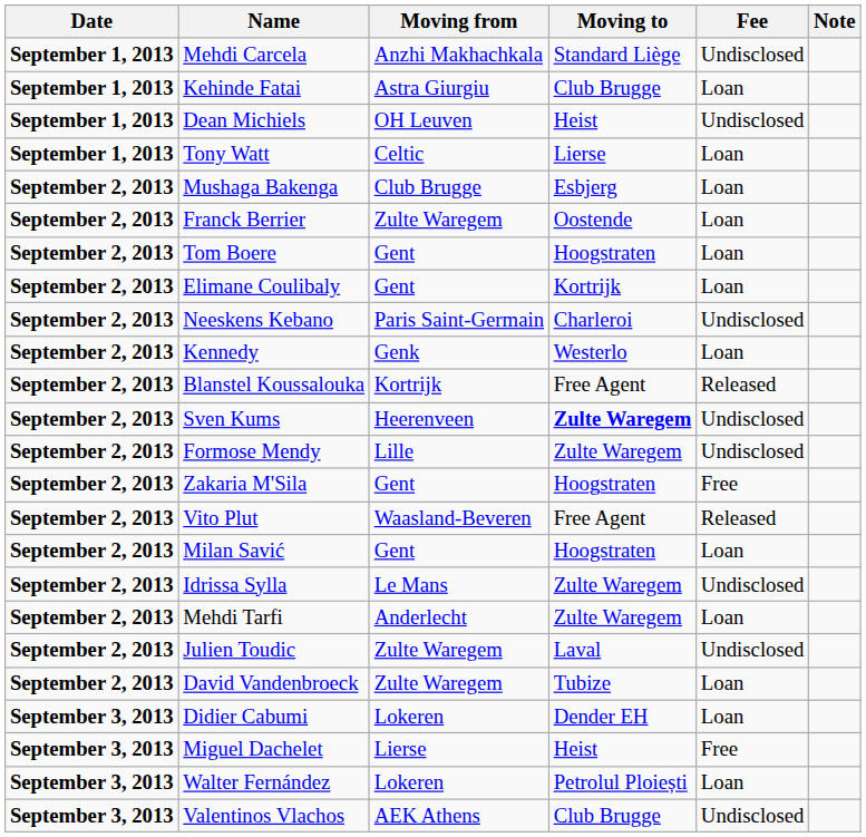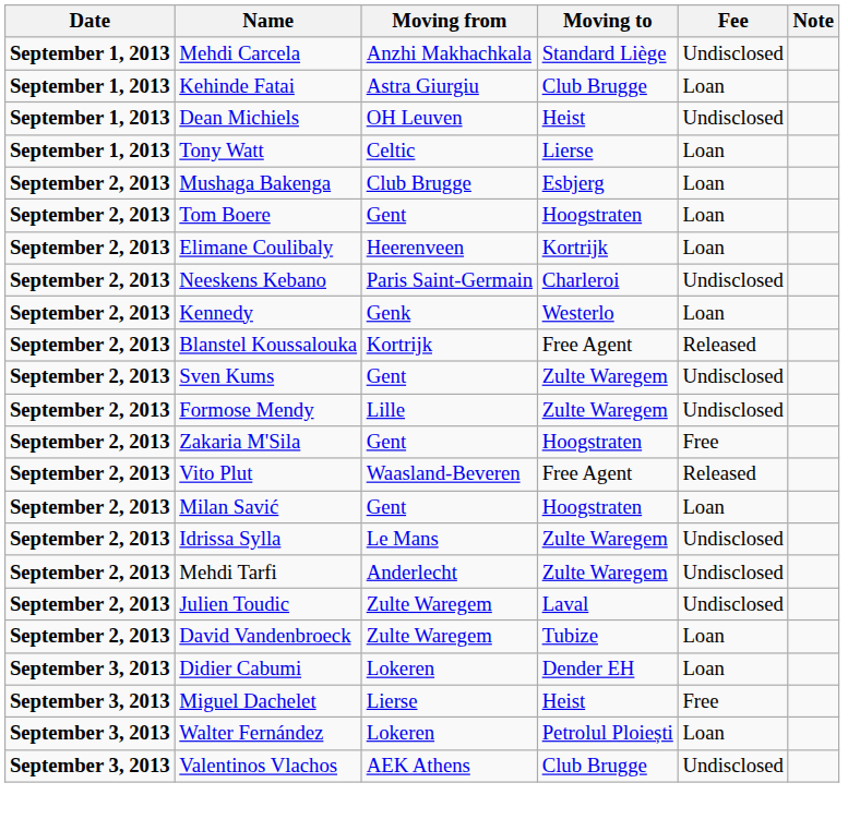 <table class="wikitable sortable">
 <tr>
 <th>Date</th>
 <th>Name</th>
 <th>Moving from</th>
 <th>Moving to</th>
 <th>Fee</th>
 <th>Note</th>
 </tr>
 <tr>
 <td><strong>September 1, 2013</strong></td>
 <td> <a href='#'>Mehdi Carcela</a></td>
 <td> <a href='#'>Anzhi Makhachkala</a></td>
 <td> <a href='#'>Standard Liège</a></td>
 <td>Undisclosed </td>
 <td></td>
 </tr>
 <tr>
 <td><strong>September 1, 2013</strong></td>
 <td> <a href='#'>Kehinde Fatai</a></td>
 <td> <a href='#'>Astra Giurgiu</a></td>
 <td> <a href='#'>Club Brugge</a></td>
 <td>Loan </td>
 <td></td>
 </tr>
 <tr>
 <td><strong>September 1, 2013</strong></td>
 <td> <a href='#'>Dean Michiels</a></td>
 <td> <a href='#'>OH Leuven</a></td>
 <td> <a href='#'>Heist</a></td>
 <td>Undisclosed </td>
 <td></td>
 </tr>
 <tr>
 <td><strong>September 1, 2013</strong></td>
 <td> <a href='#'>Tony Watt</a></td>
 <td> <a href='#'>Celtic</a></td>
 <td> <a href='#'>Lierse</a></td>
 <td>Loan </td>
 <td></td>
 </tr>
 <tr>
 <td><strong>September 2, 2013</strong></td>
 <td> <a href='#'>Mushaga Bakenga</a></td>
 <td> <a href='#'>Club Brugge</a></td>
 <td> <a href='#'>Esbjerg</a></td>
 <td>Loan </td>
 <td align=center></td>
 </tr>
 <tr>
 <td><strong>September 2, 2013</strong></td>
-<td> <a href='#'>Franck Berrier</a></td>
-<td> <a href='#'>Zulte Waregem</a></td>
-<td> <a href='#'>Oostende</a></td>
-<td>Loan </td>
-<td></td>
-</tr>
-<tr>
-<td><strong>September 2, 2013</strong></td>
 <td> <a href='#'>Tom Boere</a></td>
 <td> <a href='#'>Gent</a></td>
 <td> <a href='#'>Hoogstraten</a></td>
 <td>Loan </td>
 <td></td>
 </tr>
 <tr>
 <td><strong>September 2, 2013</strong></td>
 <td> <a href='#'>Elimane Coulibaly</a></td>
-<td> <a href='#'>Gent</a></td>
+<td> <a href='#'>Heerenveen</a></td>
 <td> <a href='#'>Kortrijk</a></td>
 <td>Loan </td>
 <td></td>
 </tr>
 <tr>
 <td><strong>September 2, 2013</strong></td>
 <td> <a href='#'>Neeskens Kebano</a></td>
 <td> <a href='#'>Paris Saint-Germain</a></td>
 <td> <a href='#'>Charleroi</a></td>
 <td>Undisclosed </td>
 <td></td>
 </tr>
 <tr>
 <td><strong>September 2, 2013</strong></td>
 <td> <a href='#'>Kennedy</a></td>
 <td> <a href='#'>Genk</a></td>
 <td> <a href='#'>Westerlo</a></td>
 <td>Loan </td>
 <td align=center></td>
 </tr>
 <tr>
 <td><strong>September 2, 2013</strong></td>
 <td> <a href='#'>Blanstel Koussalouka</a></td>
 <td> <a href='#'>Kortrijk</a></td>
 <td>Free Agent</td>
 <td>Released </td>
 <td align=center></td>
 </tr>
 <tr>
 <td><strong>September 2, 2013</strong></td>
 <td> <a href='#'>Sven Kums</a></td>
-<td> <a href='#'>Heerenveen</a></td>
-<td><strong> <a href='#'>Zulte Waregem</a></strong></td>
+<td> <a href='#'>Gent</a></td>
+<td> <a href='#'>Zulte Waregem</a></td>
 <td>Undisclosed </td>
 <td></td>
 </tr>
 <tr>
 <td><strong>September 2, 2013</strong></td>
 <td> <a href='#'>Formose Mendy</a></td>
 <td> <a href='#'>Lille</a></td>
 <td> <a href='#'>Zulte Waregem</a></td>
 <td>Undisclosed </td>
 <td></td>
 </tr>
 <tr>
 <td><strong>September 2, 2013</strong></td>
 <td> <a href='#'>Zakaria M'Sila</a></td>
 <td> <a href='#'>Gent</a></td>
 <td> <a href='#'>Hoogstraten</a></td>
 <td>Free </td>
 <td></td>
 </tr>
 <tr>
 <td><strong>September 2, 2013</strong></td>
 <td> <a href='#'>Vito Plut</a></td>
 <td> <a href='#'>Waasland-Beveren</a></td>
 <td>Free Agent</td>
 <td>Released </td>
 <td></td>
 </tr>
 <tr>
 <td><strong>September 2, 2013</strong></td>
 <td> <a href='#'>Milan Savić</a></td>
 <td> <a href='#'>Gent</a></td>
 <td> <a href='#'>Hoogstraten</a></td>
 <td>Loan </td>
 <td></td>
 </tr>
 <tr>
 <td><strong>September 2, 2013</strong></td>
 <td> <a href='#'>Idrissa Sylla</a></td>
 <td> <a href='#'>Le Mans</a></td>
 <td> <a href='#'>Zulte Waregem</a></td>
 <td>Undisclosed </td>
 <td></td>
 </tr>
 <tr>
 <td><strong>September 2, 2013</strong></td>
 <td> Mehdi Tarfi</td>
 <td> <a href='#'>Anderlecht</a></td>
 <td> <a href='#'>Zulte Waregem</a></td>
-<td>Loan </td>
+<td>Undisclosed </td>
 <td></td>
 </tr>
 <tr>
 <td><strong>September 2, 2013</strong></td>
 <td> <a href='#'>Julien Toudic</a></td>
 <td> <a href='#'>Zulte Waregem</a></td>
 <td> <a href='#'>Laval</a></td>
 <td>Undisclosed </td>
 <td></td>
 </tr>
 <tr>
 <td><strong>September 2, 2013</strong></td>
 <td> <a href='#'>David Vandenbroeck</a></td>
 <td> <a href='#'>Zulte Waregem</a></td>
 <td> <a href='#'>Tubize</a></td>
 <td>Loan </td>
 <td align=center></td>
 </tr>
 <tr>
 <td><strong>September 3, 2013</strong></td>
 <td> <a href='#'>Didier Cabumi</a></td>
 <td> <a href='#'>Lokeren</a></td>
 <td> <a href='#'>Dender EH</a></td>
 <td>Loan </td>
 <td></td>
 </tr>
 <tr>
 <td><strong>September 3, 2013</strong></td>
 <td> <a href='#'>Miguel Dachelet</a></td>
 <td> <a href='#'>Lierse</a></td>
 <td> <a href='#'>Heist</a></td>
 <td>Free </td>
 <td></td>
 </tr>
 <tr>
 <td><strong>September 3, 2013</strong></td>
 <td> <a href='#'>Walter Fernández</a></td>
 <td> <a href='#'>Lokeren</a></td>
 <td> <a href='#'>Petrolul Ploiești</a></td>
 <td>Loan </td>
 <td></td>
 </tr>
 <tr>
 <td><strong>September 3, 2013</strong></td>
 <td> <a href='#'>Valentinos Vlachos</a></td>
 <td> <a href='#'>AEK Athens</a></td>
 <td> <a href='#'>Club Brugge</a></td>
 <td>Undisclosed </td>
 <td></td>
 </tr>
 </table>
